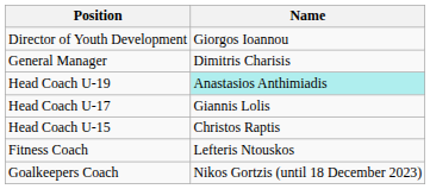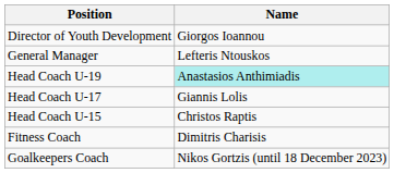 <table class="wikitable">
 <tr>
 <th>Position</th>
 <th>Name</th>
 </tr>
 <tr>
 <td>Director of Youth Development</td>
 <td>Giorgos Ioannou</td>
 </tr>
 <tr>
 <td>General Manager</td>
-<td>Dimitris Charisis</td>
+<td>Lefteris Ntouskos</td>
 </tr>
 <tr>
 <td>Head Coach U-19</td>
 <td style="background: paleturquoise;">Anastasios Anthimiadis</td>
 </tr>
 <tr>
 <td>Head Coach U-17</td>
 <td>Giannis Lolis</td>
 </tr>
 <tr>
 <td>Head Coach U-15</td>
 <td>Christos Raptis</td>
 </tr>
 <tr>
 <td>Fitness Coach</td>
-<td>Lefteris Ntouskos</td>
+<td>Dimitris Charisis</td>
 </tr>
 <tr>
 <td>Goalkeepers Coach</td>
 <td>Nikos Gortzis (until 18 December 2023)</td>
 </tr>
 </table>
